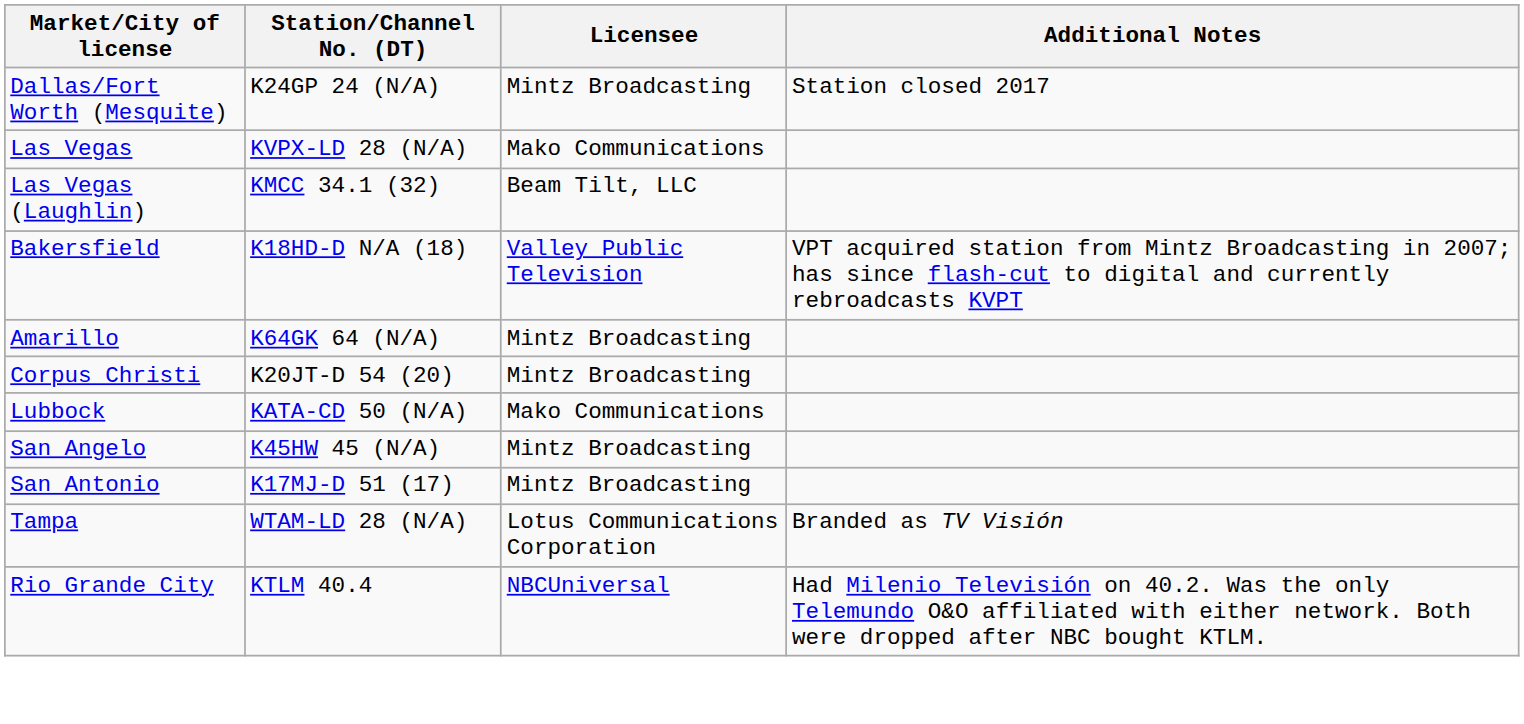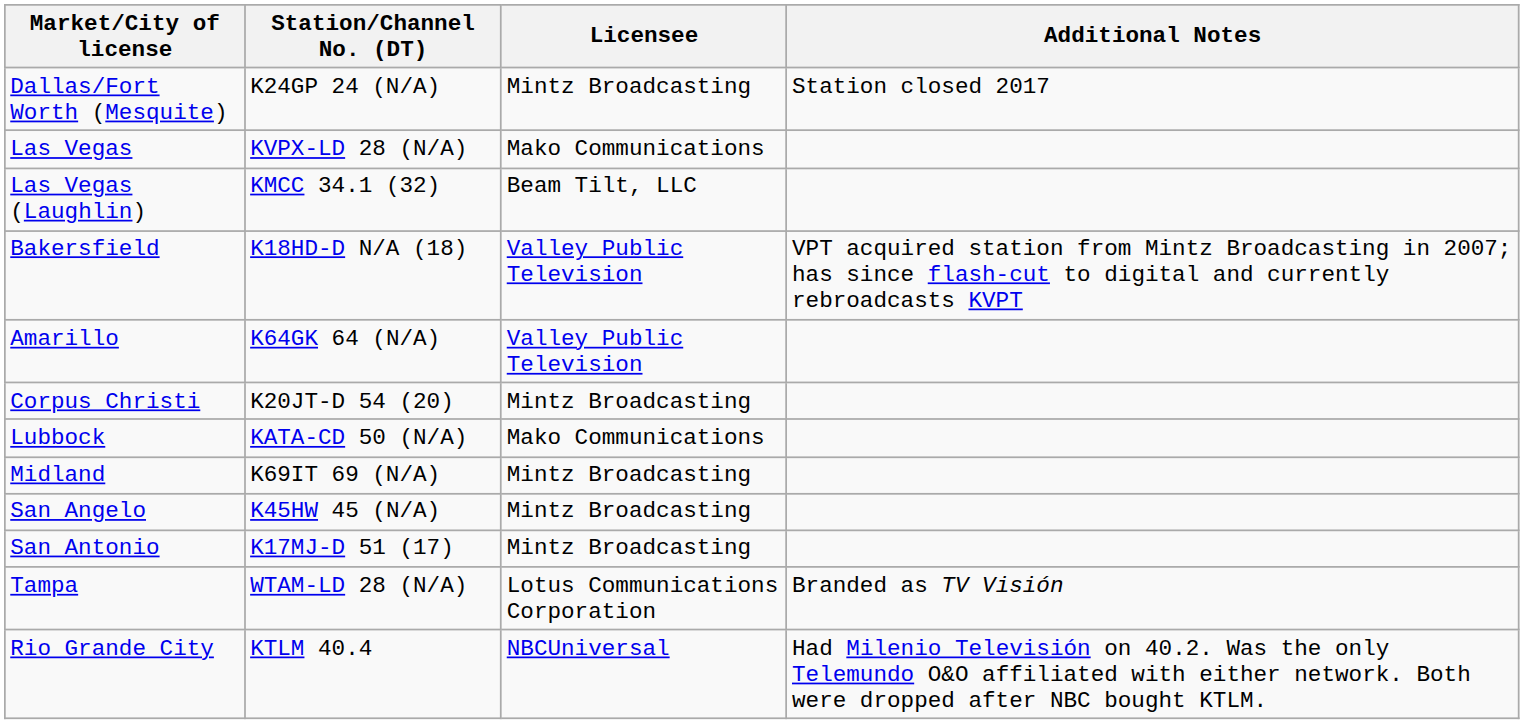 <table class="wikitable">
 <tr>
 <th>Market/City of license</th>
 <th>Station/Channel No. (DT)</th>
 <th>Licensee</th>
 <th>Additional Notes</th>
 </tr>
 <tr style="vertical-align: top; text-align: left;">
 <td><a href='#'>Dallas/Fort Worth</a> (<a href='#'>Mesquite</a>)</td>
 <td>K24GP 24 (N/A)</td>
 <td>Mintz Broadcasting</td>
 <td>Station closed 2017</td>
 </tr>
 <tr style="vertical-align: top; text-align: left;">
 <td><a href='#'>Las Vegas</a></td>
 <td><a href='#'>KVPX-LD</a> 28 (N/A)</td>
 <td>Mako Communications</td>
 <td></td>
 </tr>
 <tr style="vertical-align: top; text-align: left;">
 <td><a href='#'>Las Vegas</a> (<a href='#'>Laughlin</a>)</td>
 <td><a href='#'>KMCC</a> 34.1 (32)</td>
 <td>Beam Tilt, LLC</td>
 <td></td>
 </tr>
 <tr style="vertical-align: top; text-align: left;">
 <td><a href='#'>Bakersfield</a></td>
 <td><a href='#'>K18HD-D</a> N/A (18)</td>
 <td><a href='#'>Valley Public Television</a></td>
 <td>VPT acquired station from Mintz Broadcasting in 2007; <br>has since <a href='#'>flash-cut</a> to digital and currently rebroadcasts <a href='#'>KVPT</a></td>
 </tr>
 <tr style="vertical-align: top; text-align: left;">
 <td><a href='#'>Amarillo</a></td>
 <td><a href='#'>K64GK</a> 64 (N/A)</td>
-<td>Mintz Broadcasting</td>
+<td><a href='#'>Valley Public Television</a></td>
 <td></td>
 </tr>
 <tr style="vertical-align: top; text-align: left;">
 <td><a href='#'>Corpus Christi</a></td>
 <td>K20JT-D 54 (20)</td>
 <td>Mintz Broadcasting</td>
 <td></td>
 </tr>
 <tr style="vertical-align: top; text-align: left;">
 <td><a href='#'>Lubbock</a></td>
 <td><a href='#'>KATA-CD</a> 50 (N/A)</td>
 <td>Mako Communications</td>
+<td></td>
+</tr>
+<tr style="vertical-align: top; text-align: left;">
+<td><a href='#'>Midland</a></td>
+<td>K69IT 69 (N/A)</td>
+<td>Mintz Broadcasting</td>
 <td></td>
 </tr>
 <tr style="vertical-align: top; text-align: left;">
 <td><a href='#'>San Angelo</a></td>
 <td><a href='#'>K45HW</a> 45 (N/A)</td>
 <td>Mintz Broadcasting</td>
 <td></td>
 </tr>
 <tr style="vertical-align: top; text-align: left;">
 <td><a href='#'>San Antonio</a></td>
 <td><a href='#'>K17MJ-D</a> 51 (17)</td>
 <td>Mintz Broadcasting</td>
 <td></td>
 </tr>
 <tr style="vertical-align: top; text-align: left;">
 <td><a href='#'>Tampa</a></td>
 <td><a href='#'>WTAM-LD</a> 28 (N/A)</td>
 <td>Lotus Communications Corporation</td>
 <td>Branded as <em>TV Visión</em></td>
 </tr>
 <tr style="vertical-align: top; text-align: left;"|>
 <td><a href='#'>Rio Grande City</a></td>
 <td><a href='#'>KTLM</a> 40.4</td>
 <td><a href='#'>NBCUniversal</a></td>
 <td>Had <a href='#'>Milenio Televisión</a> on 40.2.  Was the only <a href='#'>Telemundo</a> O&O affiliated with either network. Both were dropped after NBC bought KTLM.</td>
 </tr>
 </table>
